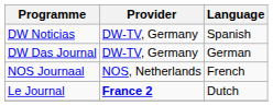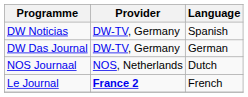 <table class="wikitable" style="font-size: 90%;">
 <tr>
 <th>Programme</th>
 <th>Provider</th>
 <th>Language</th>
 </tr>
 <tr>
 <td><a href='#'>DW Noticias</a></td>
 <td><a href='#'>DW-TV</a>, Germany</td>
 <td>Spanish</td>
 </tr>
 <tr>
 <td><a href='#'>DW Das Journal</a></td>
 <td><a href='#'>DW-TV</a>, Germany</td>
 <td>German</td>
 </tr>
 <tr>
 <td><a href='#'>NOS Journaal</a></td>
 <td><a href='#'>NOS</a>, Netherlands</td>
-<td>French</td>
+<td>Dutch</td>
 </tr>
 <tr>
 <td><a href='#'>Le Journal</a></td>
 <td><strong><a href='#'>France 2</a></strong></td>
-<td>Dutch</td>
+<td>French</td>
 </tr>
 <tr>
 </tr>
 </table>
